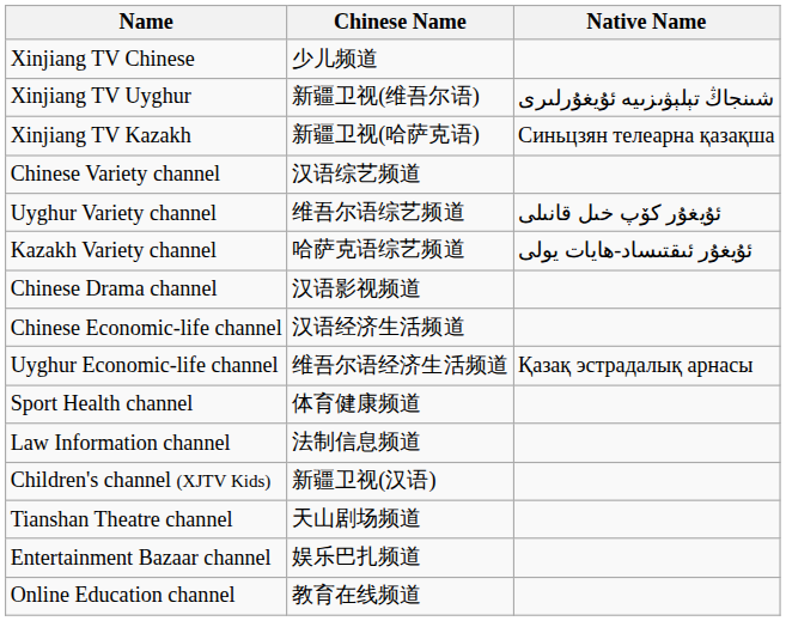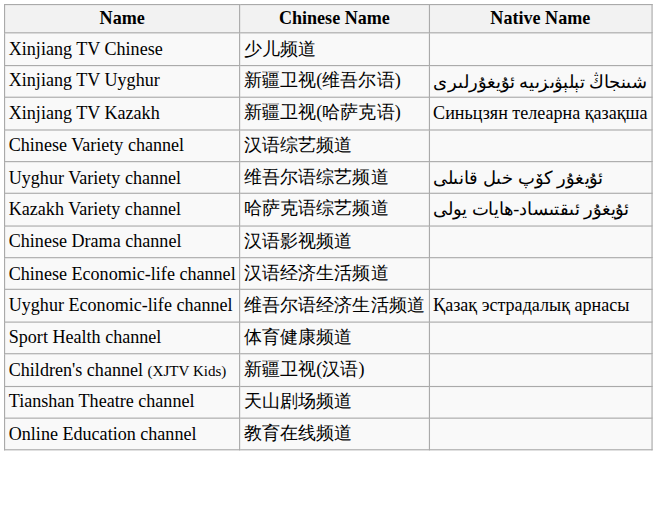 <table class="wikitable">
 <tr>
 <th>Name</th>
 <th>Chinese Name</th>
 <th>Native Name</th>
 </tr>
 <tr>
 <td>Xinjiang TV Chinese</td>
 <td>少儿频道</td>
 <td></td>
 </tr>
 <tr>
 <td>Xinjiang TV Uyghur</td>
 <td>新疆卫视(维吾尔语)</td>
 <td>شىنجاڭ تېلېۋىزىيە ئۇيغۇرلىرى</td>
 </tr>
 <tr>
 <td>Xinjiang TV Kazakh</td>
 <td>新疆卫视(哈萨克语)</td>
 <td>Синьцзян телеарна қазақша</td>
 </tr>
 <tr>
 <td>Chinese Variety channel</td>
 <td>汉语综艺频道</td>
 <td></td>
 </tr>
 <tr>
 <td>Uyghur Variety channel</td>
 <td>维吾尔语综艺频道</td>
 <td>ئۇيغۇر كۆپ خىل قانىلى</td>
 </tr>
 <tr>
 <td>Kazakh Variety channel</td>
 <td>哈萨克语综艺频道</td>
 <td>ئۇيغۇر ئىقتىساد-ھايات يولى</td>
 </tr>
 <tr>
 <td>Chinese Drama channel</td>
 <td>汉语影视频道</td>
 <td></td>
 </tr>
 <tr>
 <td>Chinese Economic-life channel</td>
 <td>汉语经济生活频道</td>
 <td></td>
 </tr>
 <tr>
 <td>Uyghur Economic-life channel</td>
 <td>维吾尔语经济生活频道</td>
 <td>Қазақ эстрадалық арнасы</td>
 </tr>
 <tr>
 <td>Sport Health channel</td>
 <td>体育健康频道</td>
 <td></td>
 </tr>
 <tr>
-<td>Law Information channel</td>
-<td>法制信息频道</td>
-<td></td>
-</tr>
-<tr>
 <td>Children's channel <small>(XJTV Kids)</small></td>
 <td>新疆卫视(汉语)</td>
 <td></td>
 </tr>
 <tr>
 <td>Tianshan Theatre channel</td>
 <td>天山剧场频道</td>
 <td></td>
 </tr>
 <tr>
-<td>Entertainment Bazaar channel</td>
-<td>娱乐巴扎频道</td>
-<td></td>
-</tr>
-<tr>
 <td>Online Education channel</td>
 <td>教育在线频道</td>
 </tr>
 </table>
